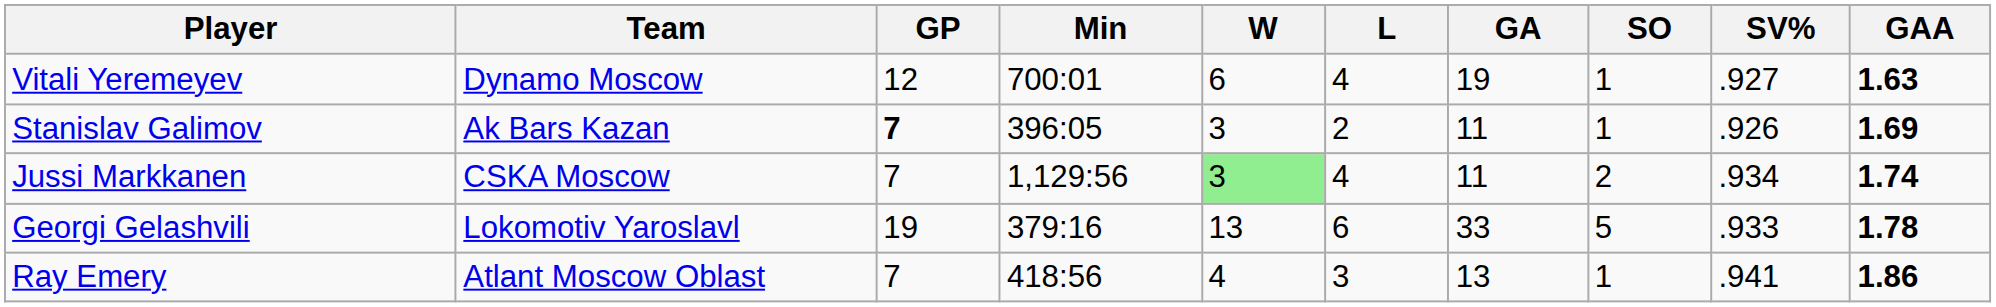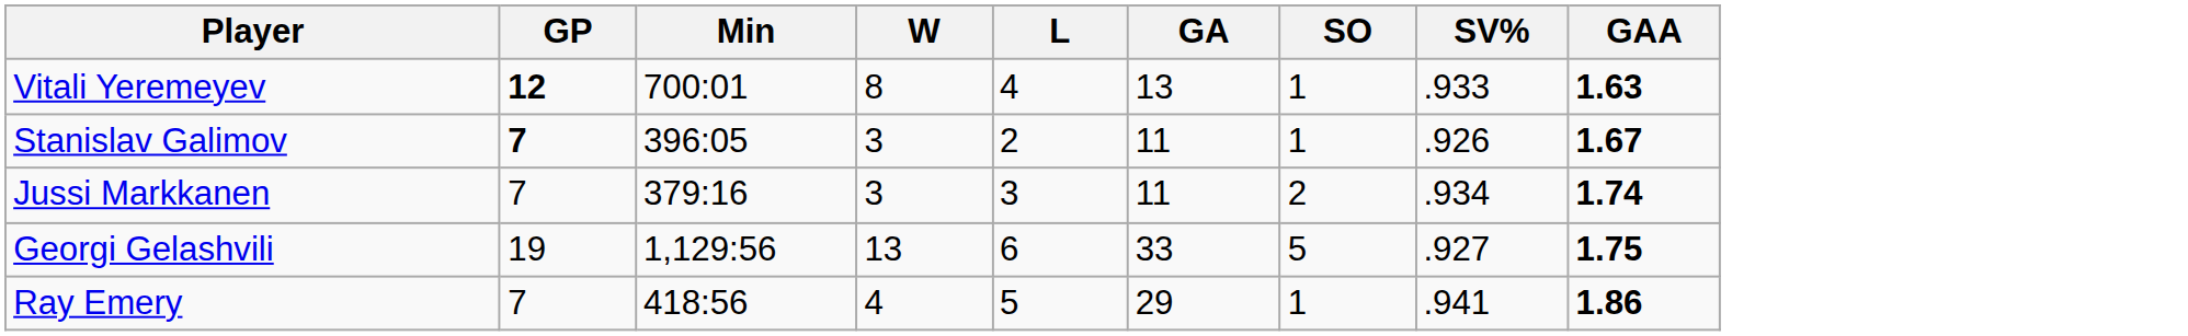 <table class="wikitable sortable">
 <tr>
 <th style="width: 14em;">Player</th>
-<th style="width: 13em;">Team</th>
 <th style="width: 3.5em;">GP</th>
 <th style="width: 6em;">Min</th>
 <th style="width: 3.5em;">W</th>
 <th style="width: 3.5em;">L</th>
 <th style="width: 4em;">GA</th>
 <th style="width: 3.5em;">SO</th>
 <th style="width: 4em;">SV%</th>
 <th style="width: 4em;">GAA</th>
 </tr>
 <tr>
 <td> <a href='#'>Vitali Yeremeyev</a></td>
-<td><a href='#'>Dynamo Moscow</a></td>
-<td>12</td>
+<td><strong>12</strong></td>
 <td>700:01</td>
-<td>6</td>
+<td>8</td>
 <td>4</td>
-<td>19</td>
+<td>13</td>
 <td>1</td>
-<td>.927</td>
+<td>.933</td>
 <td><strong>1.63</strong></td>
 </tr>
 <tr>
 <td> <a href='#'>Stanislav Galimov</a></td>
-<td><a href='#'>Ak Bars Kazan</a></td>
 <td><strong>7</strong></td>
 <td>396:05</td>
 <td>3</td>
 <td>2</td>
 <td>11</td>
 <td>1</td>
 <td>.926</td>
-<td><strong>1.69</strong></td>
+<td><strong>1.67</strong></td>
 </tr>
 <tr>
 <td> <a href='#'>Jussi Markkanen</a></td>
-<td><a href='#'>CSKA Moscow</a></td>
 <td>7</td>
-<td>1,129:56</td>
-<td style="background: lightgreen;">3</td>
-<td>4</td>
+<td>379:16</td>
+<td>3</td>
+<td>3</td>
 <td>11</td>
 <td>2</td>
 <td>.934</td>
 <td><strong>1.74</strong></td>
 </tr>
 <tr>
 <td> <a href='#'>Georgi Gelashvili</a></td>
-<td><a href='#'>Lokomotiv Yaroslavl</a></td>
 <td>19</td>
-<td>379:16</td>
+<td>1,129:56</td>
 <td>13</td>
 <td>6</td>
 <td>33</td>
 <td>5</td>
-<td>.933</td>
-<td><strong>1.78</strong></td>
+<td>.927</td>
+<td><strong>1.75</strong></td>
 </tr>
 <tr>
 <td> <a href='#'>Ray Emery</a></td>
-<td><a href='#'>Atlant Moscow Oblast</a></td>
 <td>7</td>
 <td>418:56</td>
 <td>4</td>
-<td>3</td>
-<td>13</td>
+<td>5</td>
+<td>29</td>
 <td>1</td>
 <td>.941</td>
 <td><strong>1.86</strong></td>
 </tr>
 </table>
